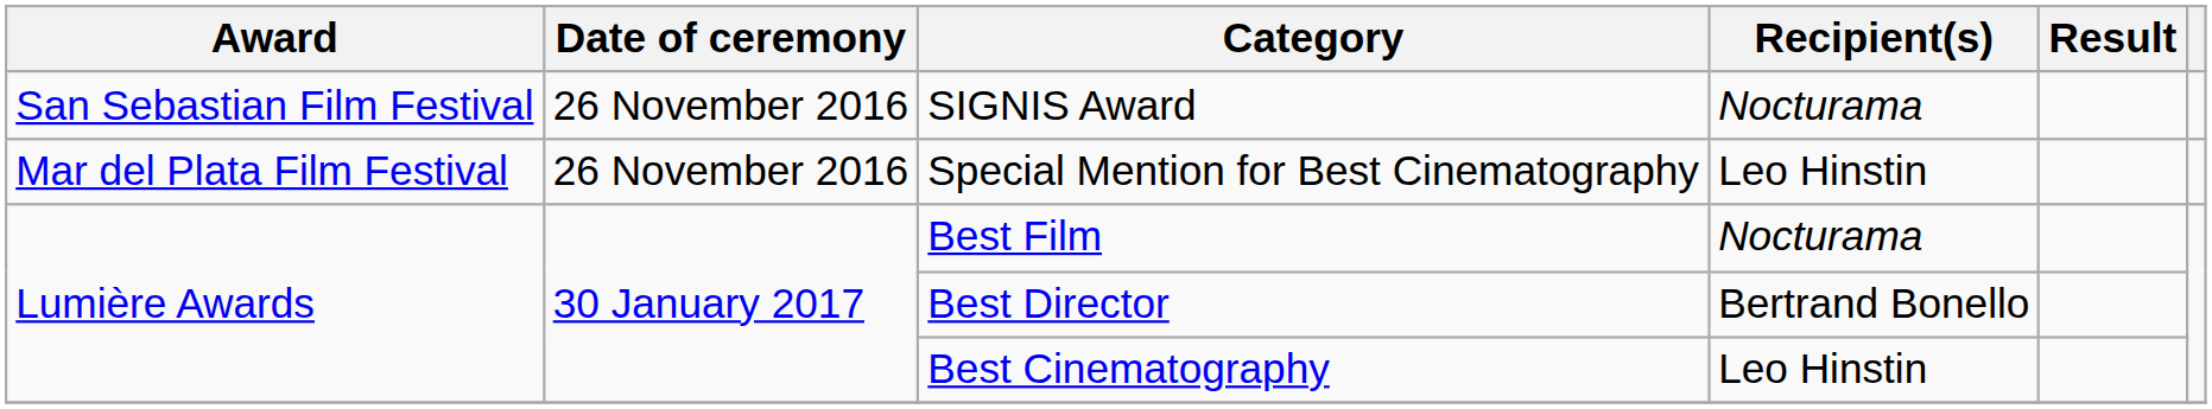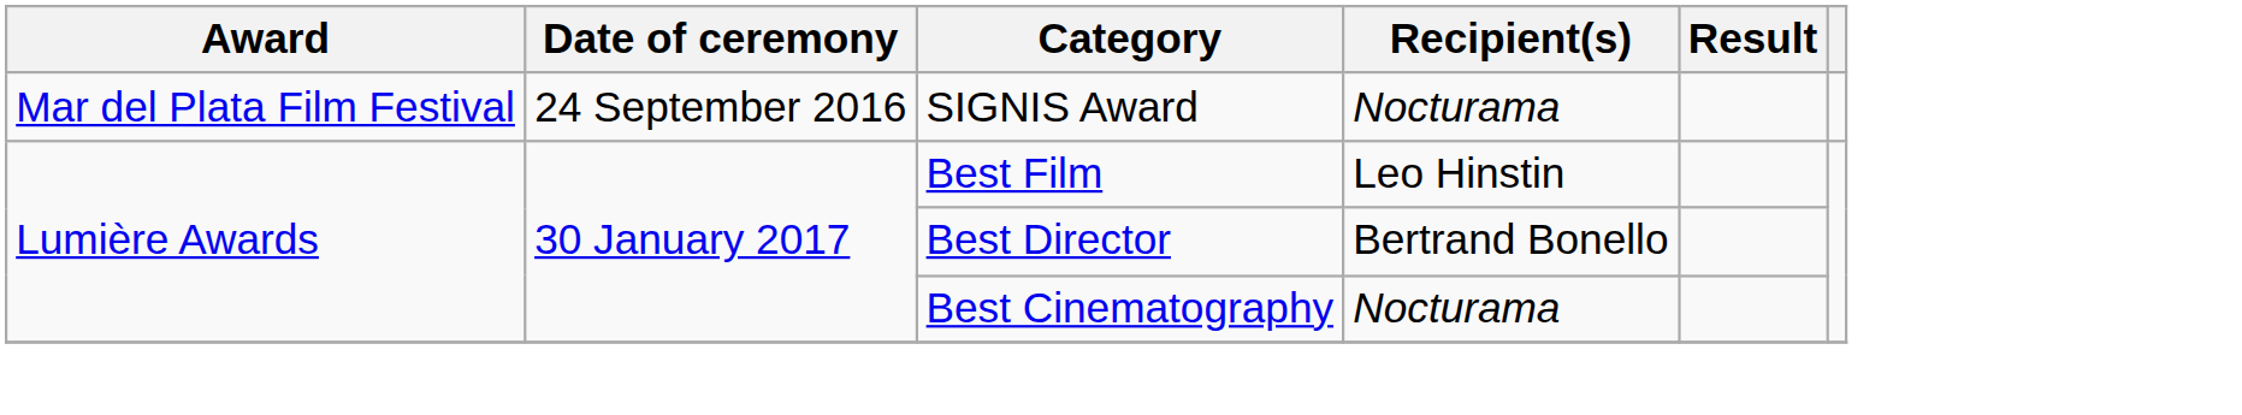 <table class="wikitable sortable plainrowheaders">
 <tr>
 <th scope="col">Award</th>
 <th scope="col">Date of ceremony</th>
 <th scope="col">Category</th>
 <th scope="col">Recipient(s)</th>
 <th scope="col">Result</th>
 <th scope="col" class="unsortable"></th>
 </tr>
 <tr>
-<td><a href='#'>San Sebastian Film Festival</a></td>
-<td>26 November 2016</td>
+<td><a href='#'>Mar del Plata Film Festival</a></td>
+<td>24 September 2016</td>
 <td>SIGNIS Award</td>
 <td><em>Nocturama</em></td>
-<td></td>
-<td></td>
-</tr>
-<tr>
-<td><a href='#'>Mar del Plata Film Festival</a></td>
-<td>26 November 2016</td>
-<td>Special Mention for Best Cinematography</td>
-<td>Leo Hinstin</td>
 <td></td>
 <td></td>
 </tr>
 <tr>
 <td rowspan="3"><a href='#'>Lumière Awards</a></td>
 <td rowspan="3"><a href='#'>30 January 2017</a></td>
 <td><a href='#'>Best Film</a></td>
-<td><em>Nocturama</em></td>
+<td>Leo Hinstin</td>
 <td></td>
 <td rowspan="3"></td>
 </tr>
 <tr>
 <td><a href='#'>Best Director</a></td>
 <td>Bertrand Bonello</td>
 <td></td>
 </tr>
 <tr>
 <td><a href='#'>Best Cinematography</a></td>
-<td>Leo Hinstin</td>
+<td><em>Nocturama</em></td>
 <td></td>
 </tr>
 <tr>
 </tr>
 </table>
